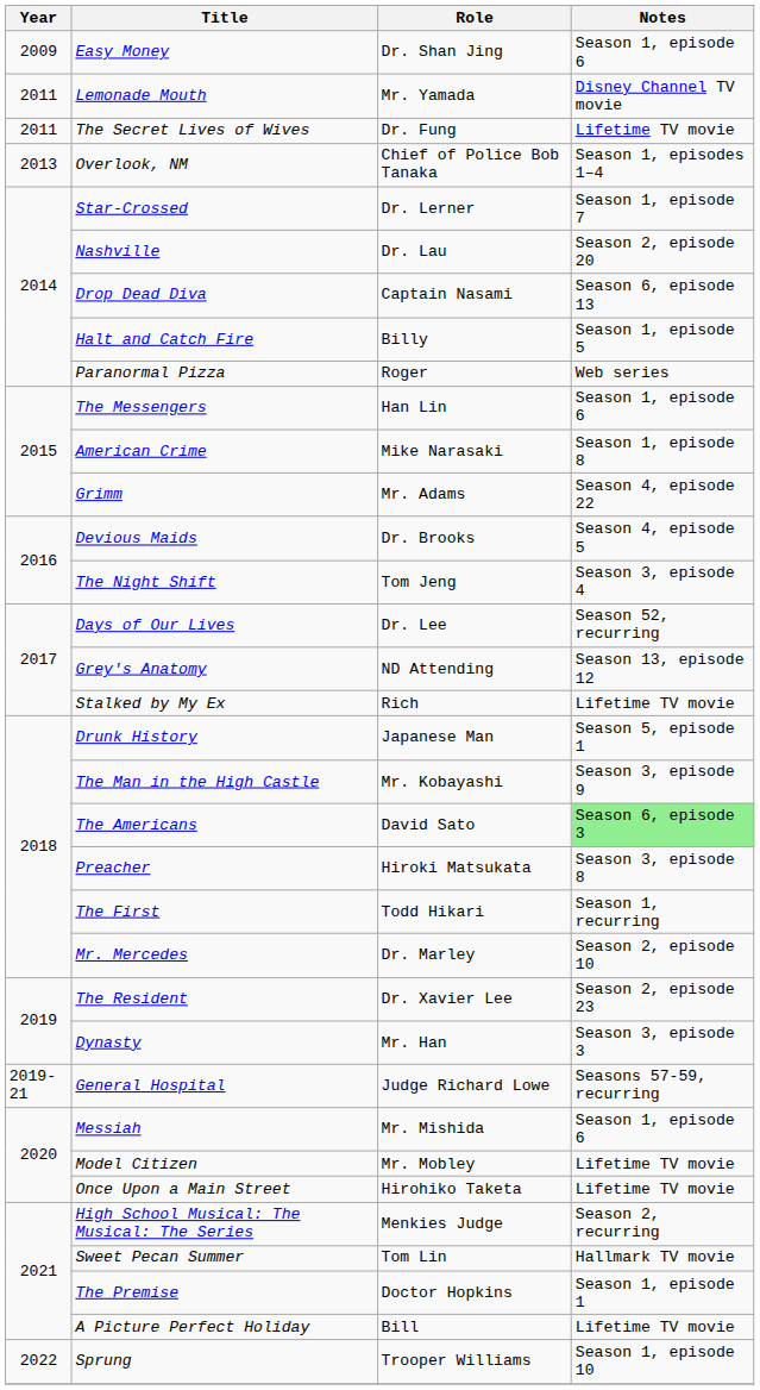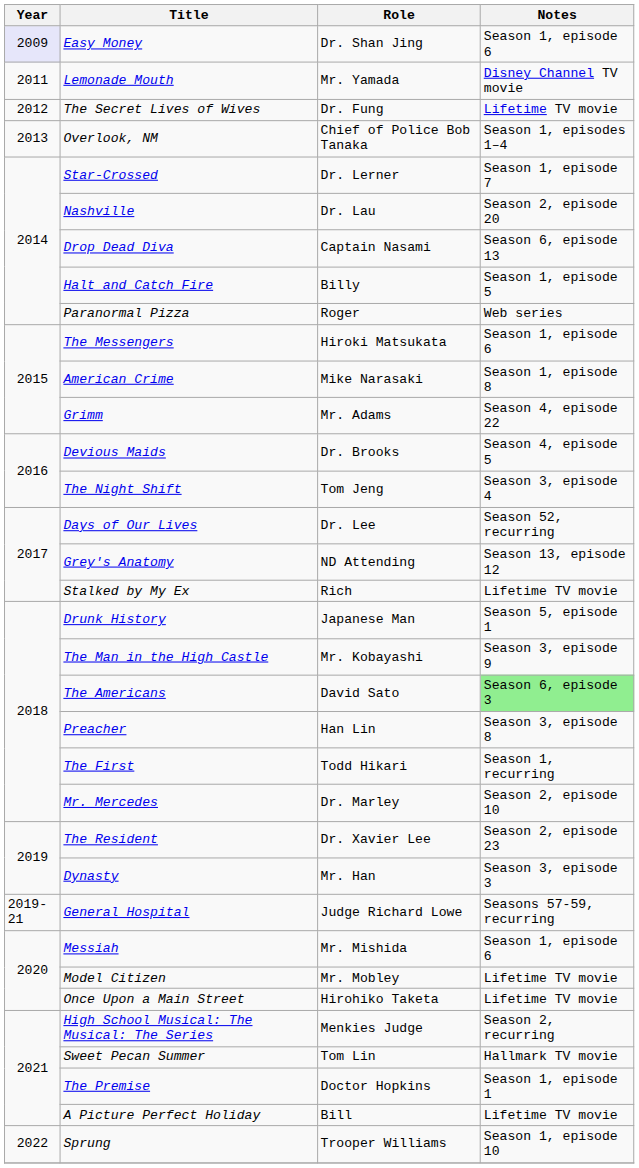 <table class="wikitable" style="text-align:center; margin-right:auto">
 <tr>
 <th>Year</th>
 <th>Title</th>
 <th>Role</th>
 <th>Notes</th>
 </tr>
 <tr>
-<td>2009</td>
+<td style="background: lavender;">2009</td>
 <td style="text-align:left;"><em><a href='#'>Easy Money</a></em></td>
 <td style="text-align:left;">Dr. Shan Jing</td>
 <td style="text-align:left;">Season 1, episode 6</td>
 </tr>
 <tr>
 <td>2011</td>
 <td style="text-align:left;"><em><a href='#'>Lemonade Mouth</a></em></td>
 <td style="text-align:left;">Mr. Yamada</td>
 <td style="text-align:left;"><a href='#'>Disney Channel</a> TV movie</td>
 </tr>
 <tr>
-<td>2011</td>
+<td>2012</td>
 <td style="text-align:left;"><em>The Secret Lives of Wives</em></td>
 <td style="text-align:left;">Dr. Fung</td>
 <td style="text-align:left;"><a href='#'>Lifetime</a> TV movie</td>
 </tr>
 <tr>
 <td>2013</td>
 <td style="text-align:left;"><em>Overlook, NM</em></td>
 <td style="text-align:left;">Chief of Police Bob Tanaka</td>
 <td style="text-align:left;">Season 1, episodes 1–4</td>
 </tr>
 <tr>
 <td rowspan=5 style="text-align:center;">2014</td>
 <td style="text-align:left;"><em><a href='#'>Star-Crossed</a></em></td>
 <td style="text-align:left;">Dr. Lerner</td>
 <td style="text-align:left;">Season 1, episode 7</td>
 </tr>
 <tr>
 <td style="text-align:left;"><em><a href='#'>Nashville</a></em></td>
 <td style="text-align:left;">Dr. Lau</td>
 <td style="text-align:left;">Season 2, episode 20</td>
 </tr>
 <tr>
 <td style="text-align:left;"><em><a href='#'>Drop Dead Diva</a></em></td>
 <td style="text-align:left;">Captain Nasami</td>
 <td style="text-align:left;">Season 6, episode 13</td>
 </tr>
 <tr>
 <td style="text-align:left;"><em><a href='#'>Halt and Catch Fire</a></em></td>
 <td style="text-align:left;">Billy</td>
 <td style="text-align:left;">Season 1, episode 5</td>
 </tr>
 <tr>
 <td style="text-align:left;"><em>Paranormal Pizza</em></td>
 <td style="text-align:left;">Roger</td>
 <td style="text-align:left;">Web series</td>
 </tr>
 <tr>
 <td rowspan=3 style="text-align:center;">2015</td>
 <td style="text-align:left;"><em><a href='#'>The Messengers</a></em></td>
-<td style="text-align:left;">Han Lin</td>
+<td style="text-align:left;">Hiroki Matsukata</td>
 <td style="text-align:left;">Season 1, episode 6</td>
 </tr>
 <tr>
 <td style="text-align:left;"><em><a href='#'>American Crime</a></em></td>
 <td style="text-align:left;">Mike Narasaki</td>
 <td style="text-align:left;">Season 1, episode 8</td>
 </tr>
 <tr>
 <td style="text-align:left;"><em><a href='#'>Grimm</a></em></td>
 <td style="text-align:left;">Mr. Adams</td>
 <td style="text-align:left;">Season 4, episode 22</td>
 </tr>
 <tr>
 <td rowspan=2 style="text-align:center;">2016</td>
 <td style="text-align:left;"><em><a href='#'>Devious Maids</a></em></td>
 <td style="text-align:left;">Dr. Brooks</td>
 <td style="text-align:left;">Season 4, episode 5</td>
 </tr>
 <tr>
 <td style="text-align:left;"><em><a href='#'>The Night Shift</a></em></td>
 <td style="text-align:left;">Tom Jeng</td>
 <td style="text-align:left;">Season 3, episode 4</td>
 </tr>
 <tr>
 <td rowspan=3 style="text-align:center;">2017</td>
 <td style="text-align:left;"><em><a href='#'>Days of Our Lives</a></em></td>
 <td style="text-align:left;">Dr. Lee</td>
 <td style="text-align:left;">Season 52, recurring</td>
 </tr>
 <tr>
 <td style="text-align:left;"><em><a href='#'>Grey's Anatomy</a></em></td>
 <td style="text-align:left;">ND Attending</td>
 <td style="text-align:left;">Season 13, episode 12</td>
 </tr>
 <tr>
 <td style="text-align:left;"><em>Stalked by My Ex</em></td>
 <td style="text-align:left;">Rich</td>
 <td style="text-align:left;">Lifetime TV movie</td>
 </tr>
 <tr>
 <td rowspan=6 style="text-align:center;">2018</td>
 <td style="text-align:left;"><em><a href='#'>Drunk History</a></em></td>
 <td style="text-align:left;">Japanese Man</td>
 <td style="text-align:left;">Season 5, episode 1</td>
 </tr>
 <tr>
 <td style="text-align:left;"><em><a href='#'>The Man in the High Castle</a></em></td>
 <td style="text-align:left;">Mr. Kobayashi</td>
 <td style="text-align:left;">Season 3, episode 9</td>
 </tr>
 <tr>
 <td style="text-align:left;"><em><a href='#'>The Americans</a></em></td>
 <td style="text-align:left;">David Sato</td>
 <td style="background: lightgreen; text-align:left;">Season 6, episode 3</td>
 </tr>
 <tr>
 <td style="text-align:left;"><em><a href='#'>Preacher</a></em></td>
-<td style="text-align:left;">Hiroki Matsukata</td>
+<td style="text-align:left;">Han Lin</td>
 <td style="text-align:left;">Season 3, episode 8</td>
 </tr>
 <tr>
 <td style="text-align:left;"><em><a href='#'>The First</a></em></td>
 <td style="text-align:left;">Todd Hikari</td>
 <td style="text-align:left;">Season 1, recurring</td>
 </tr>
 <tr>
 <td style="text-align:left;"><em><a href='#'>Mr. Mercedes</a></em></td>
 <td style="text-align:left;">Dr. Marley</td>
 <td style="text-align:left;">Season 2, episode 10</td>
 </tr>
 <tr>
 <td rowspan=2 style="text-align:center;">2019</td>
 <td style="text-align:left;"><em><a href='#'>The Resident</a></em></td>
 <td style="text-align:left;">Dr. Xavier Lee</td>
 <td style="text-align:left;">Season 2, episode 23</td>
 </tr>
 <tr>
 <td style="text-align:left;"><em><a href='#'>Dynasty</a></em></td>
 <td style="text-align:left;">Mr. Han</td>
 <td style="text-align:left;">Season 3, episode 3</td>
 </tr>
 <tr>
 <td style="text-align:left;">2019-21</td>
 <td style="text-align:left;"><em><a href='#'>General Hospital</a></em></td>
 <td style="text-align:left;">Judge Richard Lowe</td>
 <td style="text-align:left;">Seasons 57-59, recurring</td>
 </tr>
 <tr>
 <td rowspan=3 style="text-align:center;">2020</td>
 <td style="text-align:left;"><em><a href='#'>Messiah</a></em></td>
 <td style="text-align:left;">Mr. Mishida</td>
 <td style="text-align:left;">Season 1, episode 6</td>
 </tr>
 <tr>
 <td style="text-align:left;"><em>Model Citizen</em></td>
 <td style="text-align:left;">Mr. Mobley</td>
 <td style="text-align:left;">Lifetime TV movie</td>
 </tr>
 <tr>
 <td style="text-align:left;"><em>Once Upon a Main Street</em></td>
 <td style="text-align:left;">Hirohiko Taketa</td>
 <td style="text-align:left;">Lifetime TV movie</td>
 </tr>
 <tr>
 <td rowspan=4 style="text-align:center;">2021</td>
 <td style="text-align:left;"><em><a href='#'>High School Musical: The Musical: The Series</a></em></td>
 <td style="text-align:left;">Menkies Judge</td>
 <td style="text-align:left;">Season 2, recurring</td>
 </tr>
 <tr>
 <td style="text-align:left;"><em>Sweet Pecan Summer</em></td>
 <td style="text-align:left;">Tom Lin</td>
 <td style="text-align:left;">Hallmark TV movie</td>
 </tr>
 <tr>
 <td style="text-align:left;"><em><a href='#'>The Premise</a></em></td>
 <td style="text-align:left;">Doctor Hopkins</td>
 <td style="text-align:left;">Season 1, episode 1</td>
 </tr>
 <tr>
 <td style="text-align:left;"><em>A Picture Perfect Holiday</em></td>
 <td style="text-align:left;">Bill</td>
 <td style="text-align:left;">Lifetime TV movie</td>
 </tr>
 <tr>
 <td>2022</td>
 <td style="text-align:left;"><em>Sprung</em></td>
 <td style="text-align:left;">Trooper Williams</td>
 <td style="text-align:left;">Season 1, episode 10</td>
 </tr>
 <tr>
 </tr>
 </table>
